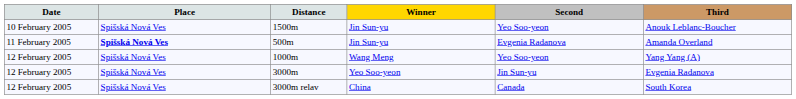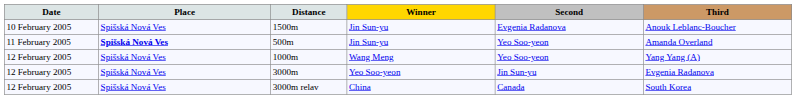 <table bgcolor="#f7f8ff" cellpadding="3" cellspacing="0" border="1" style="font-size: 95%; border: gray solid 1px; border-collapse: collapse;">
 <tr bgcolor="#CCCCCC">
 <td align="center" bgcolor="#DCE5E5" width="150"><strong>Date</strong></td>
 <td align="center" bgcolor="#DCE5E5" width="280"><strong>Place</strong></td>
 <td align="center" bgcolor="#DCE5E5" width="120"><strong>Distance</strong></td>
 <td align="center" bgcolor="gold" width="240"><strong>Winner</strong></td>
 <td align="center" bgcolor="silver" width="240"><strong>Second</strong></td>
 <td align="center" bgcolor="CC9966" width="240"><strong>Third</strong></td>
 </tr>
 <tr align="left">
 <td>10 February 2005</td>
 <td> <a href='#'>Spišská Nová Ves</a></td>
 <td>1500m</td>
 <td> <a href='#'>Jin Sun-yu</a></td>
-<td> <a href='#'>Yeo Soo-yeon</a></td>
+<td> <a href='#'>Evgenia Radanova</a></td>
 <td> <a href='#'>Anouk Leblanc-Boucher</a></td>
 </tr>
 <tr align="left">
 <td>11 February 2005</td>
 <td><strong> <a href='#'>Spišská Nová Ves</a></strong></td>
 <td>500m</td>
 <td> <a href='#'>Jin Sun-yu</a></td>
-<td> <a href='#'>Evgenia Radanova</a></td>
+<td> <a href='#'>Yeo Soo-yeon</a></td>
 <td> <a href='#'>Amanda Overland</a></td>
 </tr>
 <tr align="left">
 <td>12 February 2005</td>
 <td> <a href='#'>Spišská Nová Ves</a></td>
 <td>1000m</td>
 <td> <a href='#'>Wang Meng</a></td>
 <td> <a href='#'>Yeo Soo-yeon</a></td>
 <td> <a href='#'>Yang Yang (A)</a></td>
 </tr>
 <tr align="left">
 <td>12 February 2005</td>
 <td> <a href='#'>Spišská Nová Ves</a></td>
 <td>3000m</td>
 <td> <a href='#'>Yeo Soo-yeon</a></td>
 <td> <a href='#'>Jin Sun-yu</a></td>
 <td> <a href='#'>Evgenia Radanova</a></td>
 </tr>
 <tr align="left">
 <td>12 February 2005</td>
 <td> <a href='#'>Spišská Nová Ves</a></td>
 <td>3000m relav</td>
 <td> <a href='#'>China</a></td>
 <td> <a href='#'>Canada</a></td>
 <td> <a href='#'>South Korea</a></td>
 </tr>
 </table>
